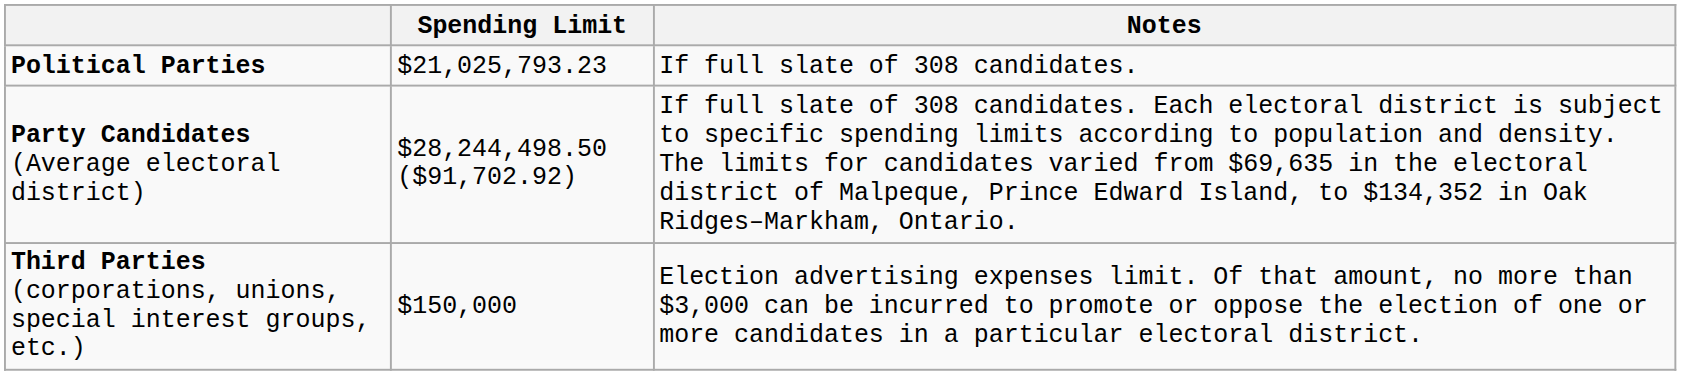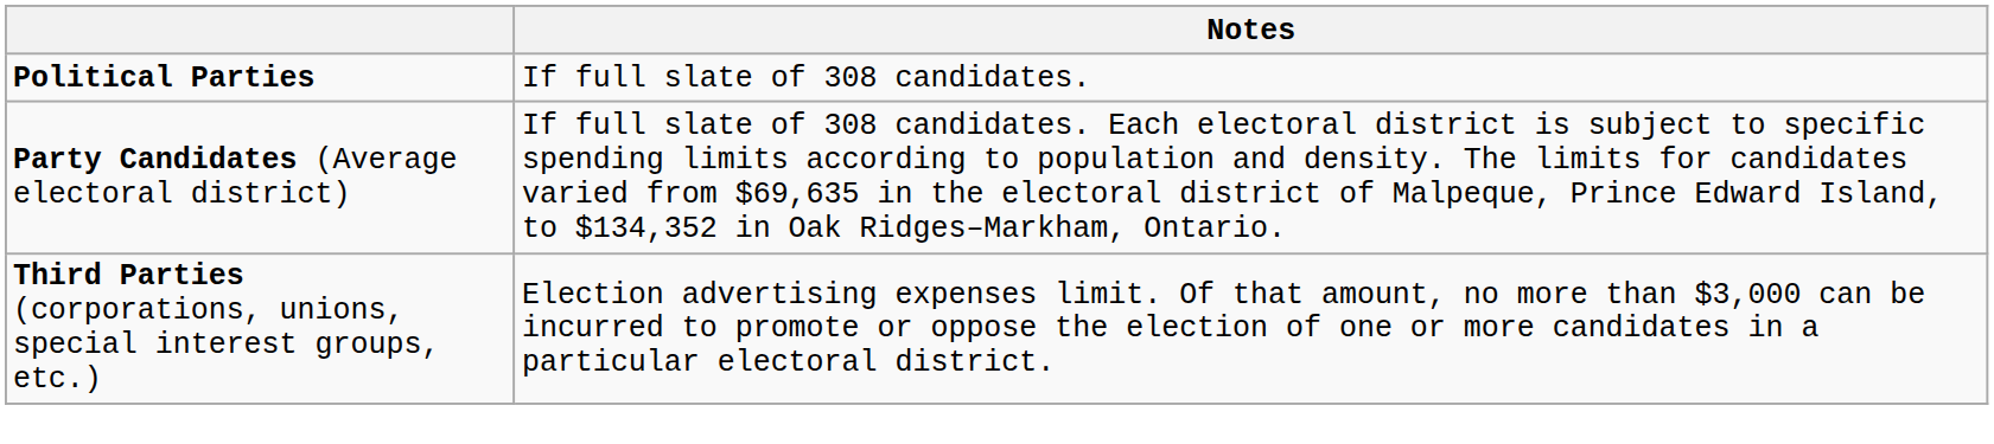 <table class="wikitable">
 <tr>
 <th></th>
-<th>Spending Limit</th>
 <th>Notes</th>
 </tr>
 <tr>
 <td><strong>Political Parties</strong></td>
-<td>$21,025,793.23</td>
 <td>If full slate of 308 candidates.</td>
 </tr>
 <tr>
 <td><strong>Party Candidates</strong> (Average electoral district)</td>
-<td>$28,244,498.50 ($91,702.92)</td>
 <td>If full slate of 308 candidates.  Each electoral district is subject to specific spending limits according to population and density. The limits for candidates varied from $69,635 in the electoral district of Malpeque, Prince Edward Island, to $134,352 in Oak Ridges–Markham, Ontario.</td>
 </tr>
 <tr>
 <td><strong>Third Parties</strong> (corporations, unions, special interest groups, etc.)</td>
-<td>$150,000</td>
 <td>Election advertising expenses limit.  Of that amount, no more than $3,000 can be incurred to promote or oppose the election of one or more candidates in a particular electoral district.</td>
 </tr>
 </table>
